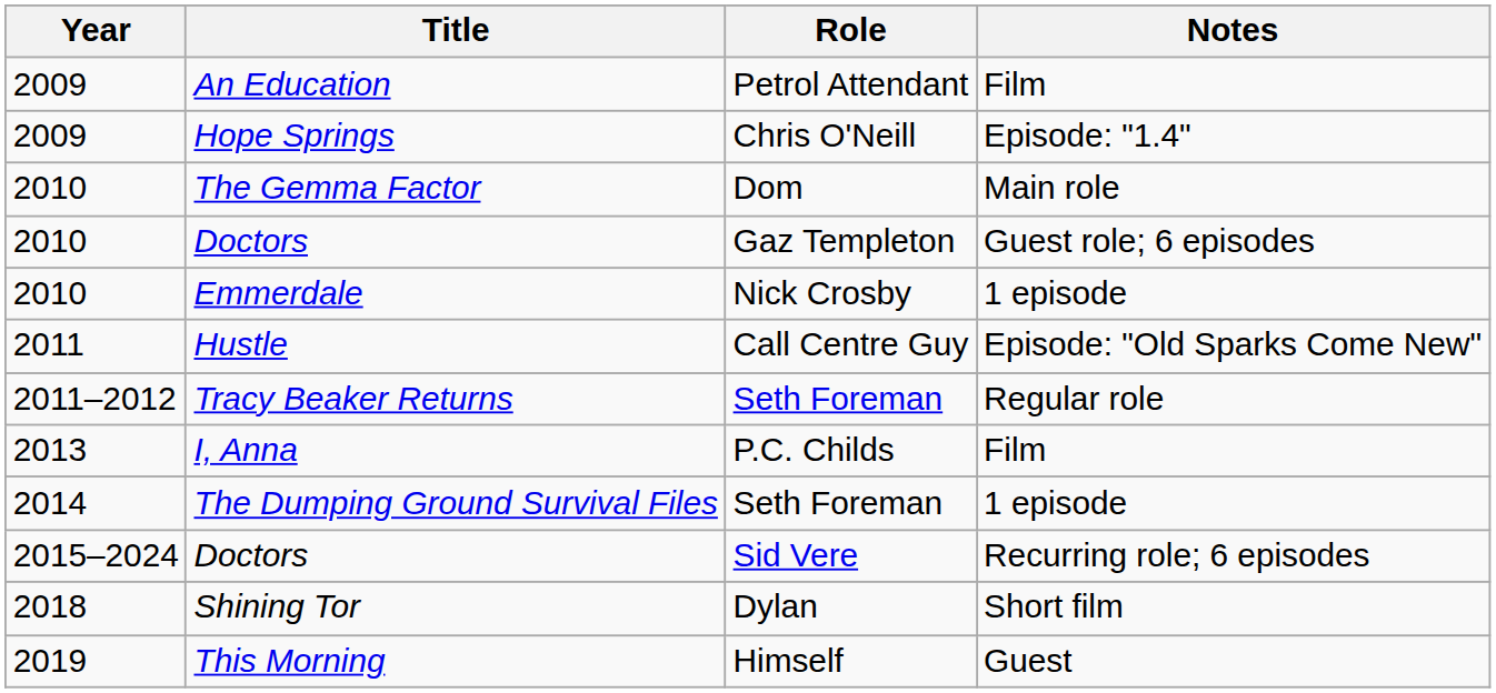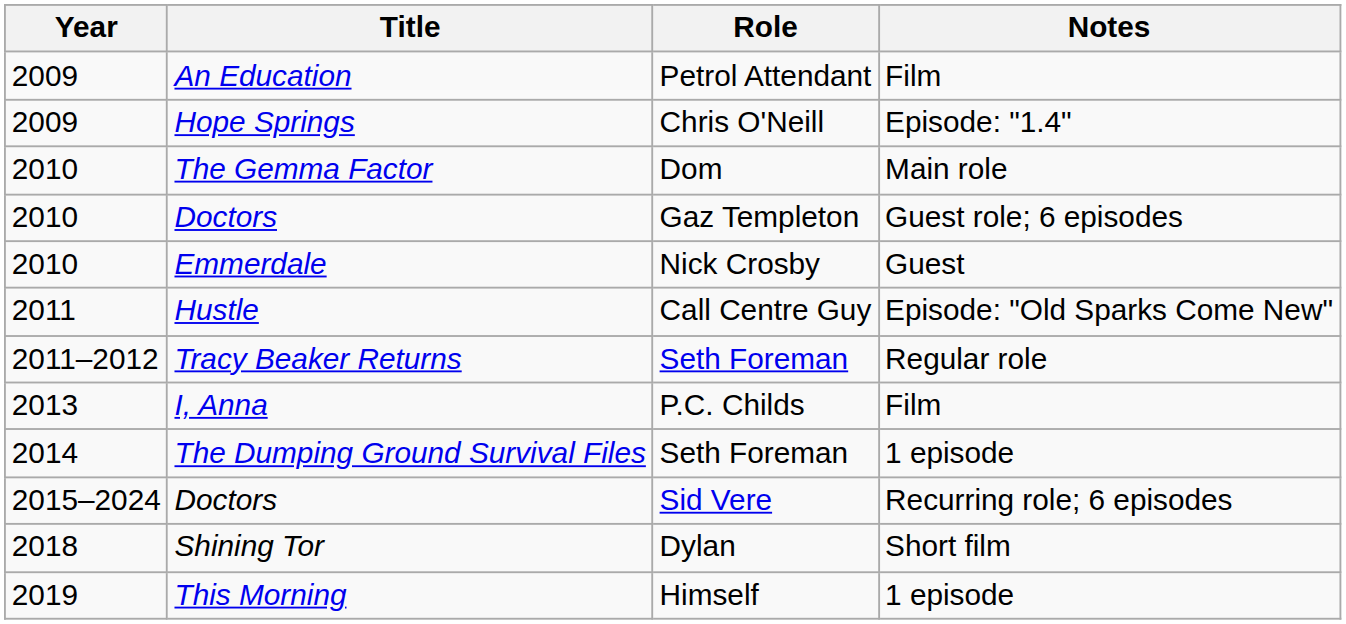 <table class="wikitable">
 <tr>
 <th>Year</th>
 <th>Title</th>
 <th>Role</th>
 <th>Notes</th>
 </tr>
 <tr>
 <td>2009</td>
 <td><em><a href='#'>An Education</a></em></td>
 <td>Petrol Attendant</td>
 <td>Film</td>
 </tr>
 <tr>
 <td>2009</td>
 <td><em><a href='#'>Hope Springs</a></em></td>
 <td>Chris O'Neill</td>
 <td>Episode: "1.4"</td>
 </tr>
 <tr>
 <td>2010</td>
 <td><em><a href='#'>The Gemma Factor</a></em></td>
 <td>Dom</td>
 <td>Main role</td>
 </tr>
 <tr>
 <td>2010</td>
 <td><em><a href='#'>Doctors</a></em></td>
 <td>Gaz Templeton</td>
 <td>Guest role; 6 episodes</td>
 </tr>
 <tr>
 <td>2010</td>
 <td><em><a href='#'>Emmerdale</a></em></td>
 <td>Nick Crosby</td>
-<td>1 episode</td>
+<td>Guest</td>
 </tr>
 <tr>
 <td>2011</td>
 <td><em><a href='#'>Hustle</a></em></td>
 <td>Call Centre Guy</td>
 <td>Episode: "Old Sparks Come New"</td>
 </tr>
 <tr>
 <td>2011–2012</td>
 <td><em><a href='#'>Tracy Beaker Returns</a></em></td>
 <td><a href='#'>Seth Foreman</a></td>
 <td>Regular role</td>
 </tr>
 <tr>
 <td>2013</td>
 <td><em><a href='#'>I, Anna</a></em></td>
 <td>P.C. Childs</td>
 <td>Film</td>
 </tr>
 <tr>
 <td>2014</td>
 <td><em><a href='#'>The Dumping Ground Survival Files</a></em></td>
 <td>Seth Foreman</td>
 <td>1 episode</td>
 </tr>
 <tr>
 <td>2015–2024</td>
 <td><em>Doctors</em></td>
 <td><a href='#'>Sid Vere</a></td>
 <td>Recurring role; 6 episodes</td>
 </tr>
 <tr>
 <td>2018</td>
 <td><em>Shining Tor</em></td>
 <td>Dylan</td>
 <td>Short film</td>
 </tr>
 <tr>
 <td>2019</td>
 <td><em><a href='#'>This Morning</a></em></td>
 <td>Himself</td>
-<td>Guest</td>
+<td>1 episode</td>
 </tr>
 </table>
